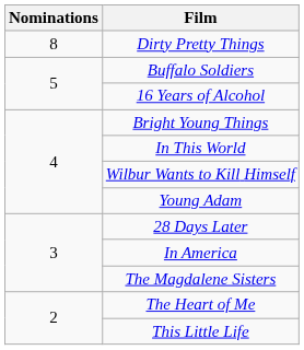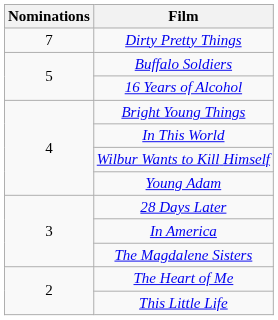 <table class="wikitable plainrowheaders" style="text-align:center;">
 <tr>
 <th scope="col" style="width:55px;">Nominations</th>
 <th scope="col" style="text-align:center;">Film</th>
 </tr>
 <tr>
-<td>8</td>
+<td>7</td>
 <td><a href='#'><em>Dirty Pretty Things</em></a></td>
 </tr>
 <tr>
 <td rowspan="2">5</td>
 <td><em><a href='#'>Buffalo Soldiers</a></em></td>
 </tr>
 <tr>
 <td><em><a href='#'>16 Years of Alcohol</a></em></td>
 </tr>
 <tr>
 <td rowspan="4">4</td>
 <td><em><a href='#'>Bright Young Things</a></em></td>
 </tr>
 <tr>
 <td><em><a href='#'>In This World</a></em></td>
 </tr>
 <tr>
 <td><a href='#'><em>Wilbur Wants to Kill</em> <em>Himself</em></a></td>
 </tr>
 <tr>
 <td><em><a href='#'>Young Adam</a></em></td>
 </tr>
 <tr>
 <td rowspan="3">3</td>
 <td><em><a href='#'>28 Days Later</a></em></td>
 </tr>
 <tr>
 <td><em><a href='#'>In America</a></em></td>
 </tr>
 <tr>
 <td><em><a href='#'>The Magdalene Sisters</a></em></td>
 </tr>
 <tr>
 <td rowspan="2">2</td>
 <td><em><a href='#'>The Heart of Me</a></em></td>
 </tr>
 <tr>
 <td><em><a href='#'>This Little Life</a></em></td>
 </tr>
 </table>
